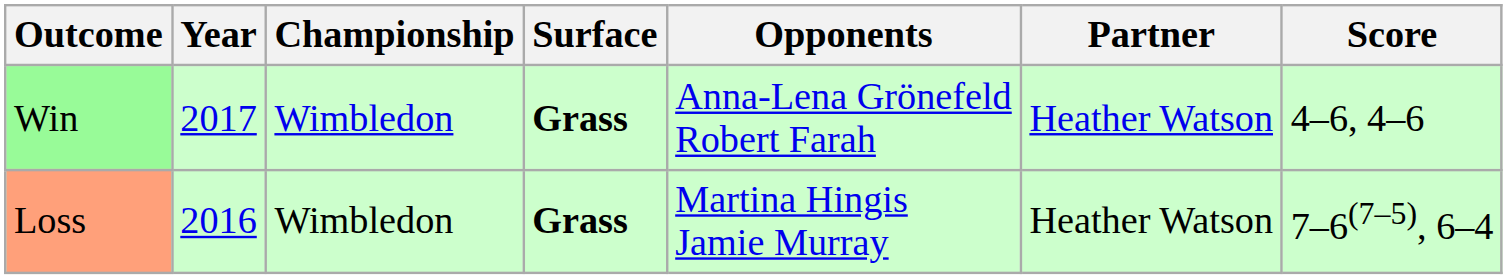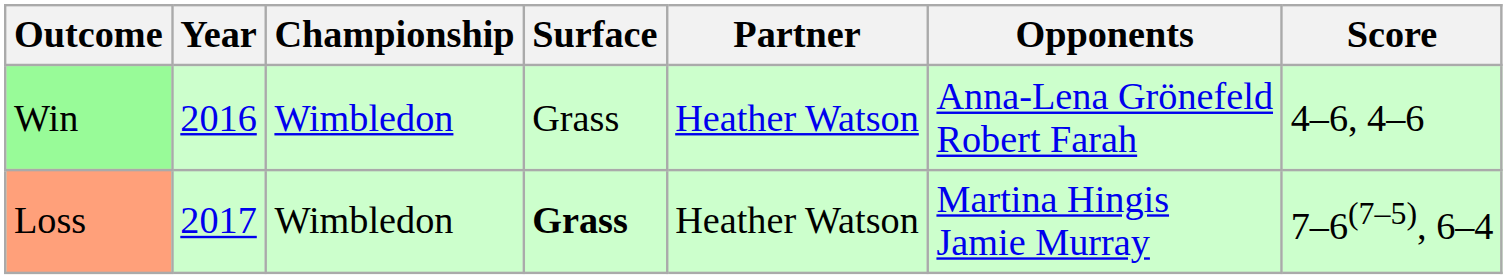 <table class="sortable wikitable">
 <tr>
 <th>Outcome</th>
 <th>Year</th>
 <th>Championship</th>
 <th>Surface</th>
+<th>Partner</th>
 <th>Opponents</th>
-<th>Partner</th>
 <th class="unsortable">Score</th>
 </tr>
 <tr bgcolor=#CCFFCC>
 <td bgcolor=#98FB98>Win</td>
-<td><a href='#'>2017</a></td>
+<td><a href='#'>2016</a></td>
 <td><a href='#'>Wimbledon</a></td>
-<td><strong>Grass</strong></td>
+<td>Grass</td>
+<td> <a href='#'>Heather Watson</a></td>
 <td> <a href='#'>Anna-Lena Grönefeld</a><br> <a href='#'>Robert Farah</a></td>
-<td> <a href='#'>Heather Watson</a></td>
 <td>4–6, 4–6</td>
 </tr>
 <tr bgcolor=#CCFFCC>
 <td bgcolor="FFA07A">Loss</td>
-<td><a href='#'>2016</a></td>
+<td><a href='#'>2017</a></td>
 <td>Wimbledon</td>
 <td><strong>Grass</strong></td>
+<td> Heather Watson</td>
 <td> <a href='#'>Martina Hingis</a><br> <a href='#'>Jamie Murray</a></td>
-<td> Heather Watson</td>
 <td>7–6<sup>(7–5)</sup>, 6–4</td>
 </tr>
 </table>
